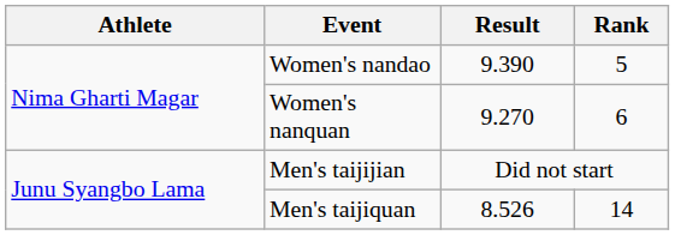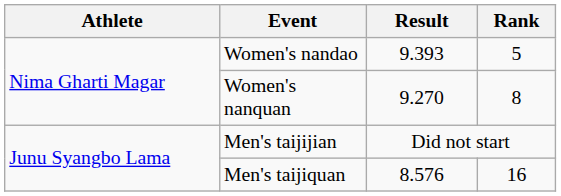 <table class="wikitable" style="font-size:90%; text-align:center">
 <tr>
 <th width="150">Athlete</th>
 <th width="100">Event</th>
 <th width="75">Result</th>
 <th width="50">Rank</th>
 </tr>
 <tr>
 <td align="left" rowspan="2"><a href='#'>Nima Gharti Magar</a></td>
 <td align="left">Women's nandao</td>
-<td>9.390</td>
+<td>9.393</td>
 <td>5</td>
 </tr>
 <tr>
 <td align="left">Women's nanquan</td>
 <td>9.270</td>
-<td>6</td>
+<td>8</td>
 </tr>
 <tr>
 <td align="left" rowspan="2"><a href='#'>Junu Syangbo Lama</a></td>
 <td align="left">Men's taijijian</td>
 <td colspan=2>Did not start</td>
 </tr>
 <tr>
 <td align="left">Men's taijiquan</td>
-<td>8.526</td>
-<td>14</td>
+<td>8.576</td>
+<td>16</td>
 </tr>
 </table>
